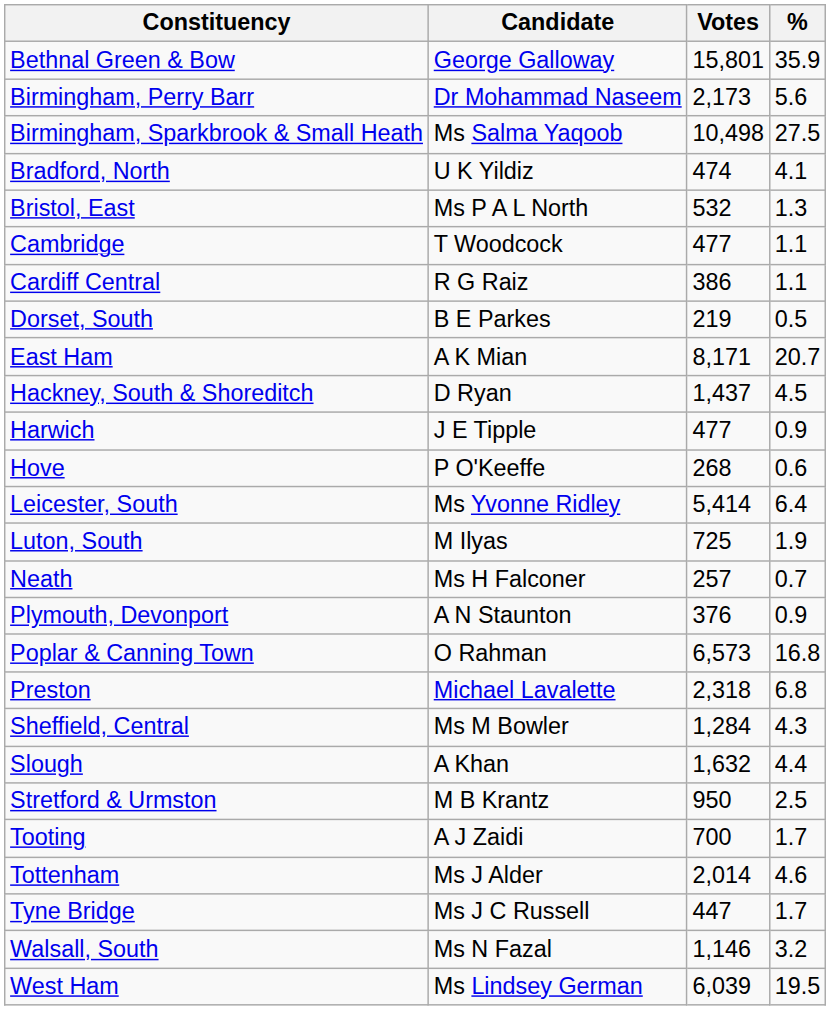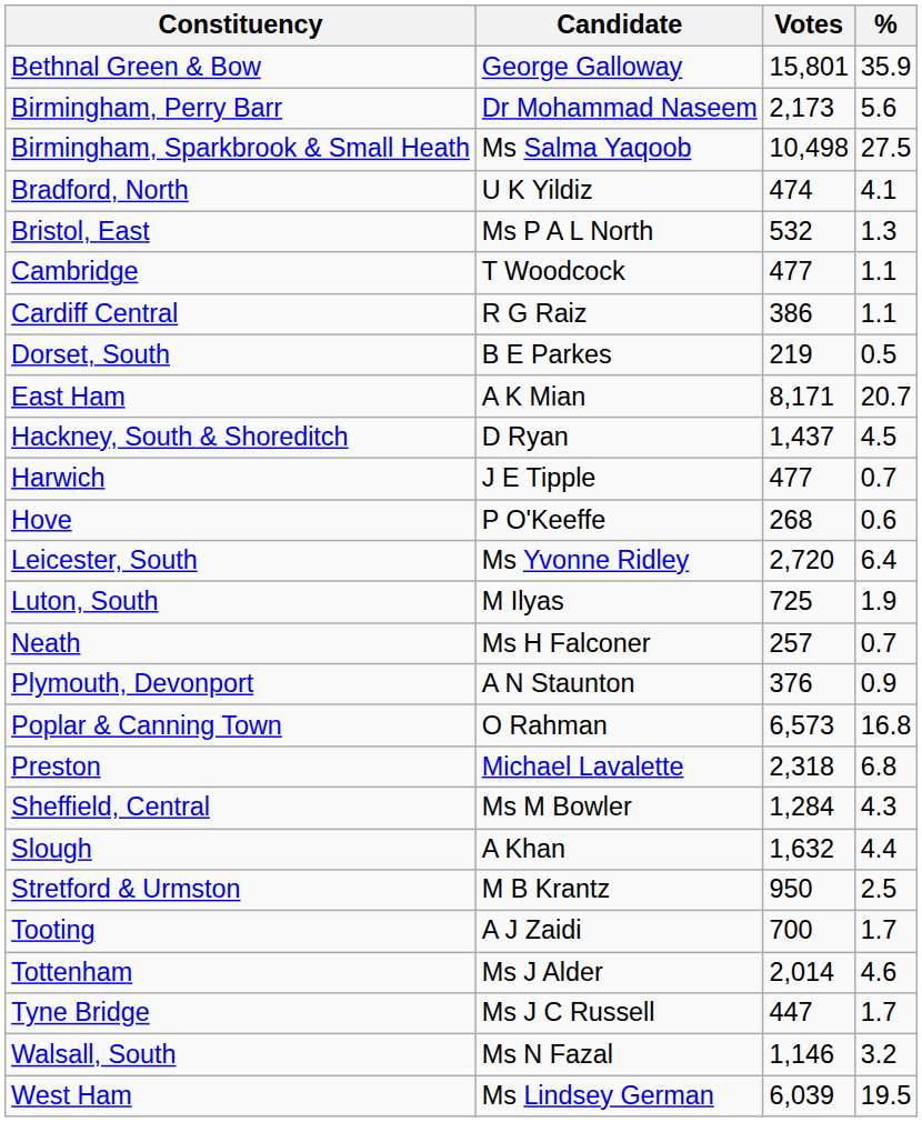 <table class="wikitable">
 <tr>
 <th>Constituency</th>
 <th>Candidate</th>
 <th>Votes</th>
 <th>%</th>
 </tr>
 <tr>
 <td><a href='#'>Bethnal Green & Bow</a></td>
 <td><a href='#'>George Galloway</a></td>
 <td>15,801</td>
 <td>35.9</td>
 </tr>
 <tr>
 <td><a href='#'>Birmingham, Perry Barr</a></td>
 <td><a href='#'>Dr Mohammad Naseem</a></td>
 <td>2,173</td>
 <td>5.6</td>
 </tr>
 <tr>
 <td><a href='#'>Birmingham, Sparkbrook & Small Heath</a></td>
 <td>Ms <a href='#'>Salma Yaqoob</a></td>
 <td>10,498</td>
 <td>27.5</td>
 </tr>
 <tr>
 <td><a href='#'>Bradford, North</a></td>
 <td>U K Yildiz</td>
 <td>474</td>
 <td>4.1</td>
 </tr>
 <tr>
 <td><a href='#'>Bristol, East</a></td>
 <td>Ms P A L North</td>
 <td>532</td>
 <td>1.3</td>
 </tr>
 <tr>
 <td><a href='#'>Cambridge</a></td>
 <td>T Woodcock</td>
 <td>477</td>
 <td>1.1</td>
 </tr>
 <tr>
 <td><a href='#'>Cardiff Central</a></td>
 <td>R G Raiz</td>
 <td>386</td>
 <td>1.1</td>
 </tr>
 <tr>
 <td><a href='#'>Dorset, South</a></td>
 <td>B E  Parkes</td>
 <td>219</td>
 <td>0.5</td>
 </tr>
 <tr>
 <td><a href='#'>East Ham</a></td>
 <td>A K Mian</td>
 <td>8,171</td>
 <td>20.7</td>
 </tr>
 <tr>
 <td><a href='#'>Hackney, South & Shoreditch</a></td>
 <td>D Ryan</td>
 <td>1,437</td>
 <td>4.5</td>
 </tr>
 <tr>
 <td><a href='#'>Harwich</a></td>
 <td>J E Tipple</td>
 <td>477</td>
-<td>0.9</td>
+<td>0.7</td>
 </tr>
 <tr>
 <td><a href='#'>Hove</a></td>
 <td>P O'Keeffe</td>
 <td>268</td>
 <td>0.6</td>
 </tr>
 <tr>
 <td><a href='#'>Leicester, South</a></td>
 <td>Ms <a href='#'>Yvonne Ridley</a></td>
-<td>5,414</td>
+<td>2,720</td>
 <td>6.4</td>
 </tr>
 <tr>
 <td><a href='#'>Luton, South</a></td>
 <td>M Ilyas</td>
 <td>725</td>
 <td>1.9</td>
 </tr>
 <tr>
 <td><a href='#'>Neath</a></td>
 <td>Ms H Falconer</td>
 <td>257</td>
 <td>0.7</td>
 </tr>
 <tr>
 <td><a href='#'>Plymouth, Devonport</a></td>
 <td>A N Staunton</td>
 <td>376</td>
 <td>0.9</td>
 </tr>
 <tr>
 <td><a href='#'>Poplar & Canning Town</a></td>
 <td>O Rahman</td>
 <td>6,573</td>
 <td>16.8</td>
 </tr>
 <tr>
 <td><a href='#'>Preston</a></td>
 <td><a href='#'>Michael Lavalette</a></td>
 <td>2,318</td>
 <td>6.8</td>
 </tr>
 <tr>
 <td><a href='#'>Sheffield, Central</a></td>
 <td>Ms M Bowler</td>
 <td>1,284</td>
 <td>4.3</td>
 </tr>
 <tr>
 <td><a href='#'>Slough</a></td>
 <td>A Khan</td>
 <td>1,632</td>
 <td>4.4</td>
 </tr>
 <tr>
 <td><a href='#'>Stretford & Urmston</a></td>
 <td>M B Krantz</td>
 <td>950</td>
 <td>2.5</td>
 </tr>
 <tr>
 <td><a href='#'>Tooting</a></td>
 <td>A J Zaidi</td>
 <td>700</td>
 <td>1.7</td>
 </tr>
 <tr>
 <td><a href='#'>Tottenham</a></td>
 <td>Ms J Alder</td>
 <td>2,014</td>
 <td>4.6</td>
 </tr>
 <tr>
 <td><a href='#'>Tyne Bridge</a></td>
 <td>Ms J C Russell</td>
 <td>447</td>
 <td>1.7</td>
 </tr>
 <tr>
 <td><a href='#'>Walsall, South</a></td>
 <td>Ms N Fazal</td>
 <td>1,146</td>
 <td>3.2</td>
 </tr>
 <tr>
 <td><a href='#'>West Ham</a></td>
 <td>Ms <a href='#'>Lindsey German</a></td>
 <td>6,039</td>
 <td>19.5</td>
 </tr>
 </table>
